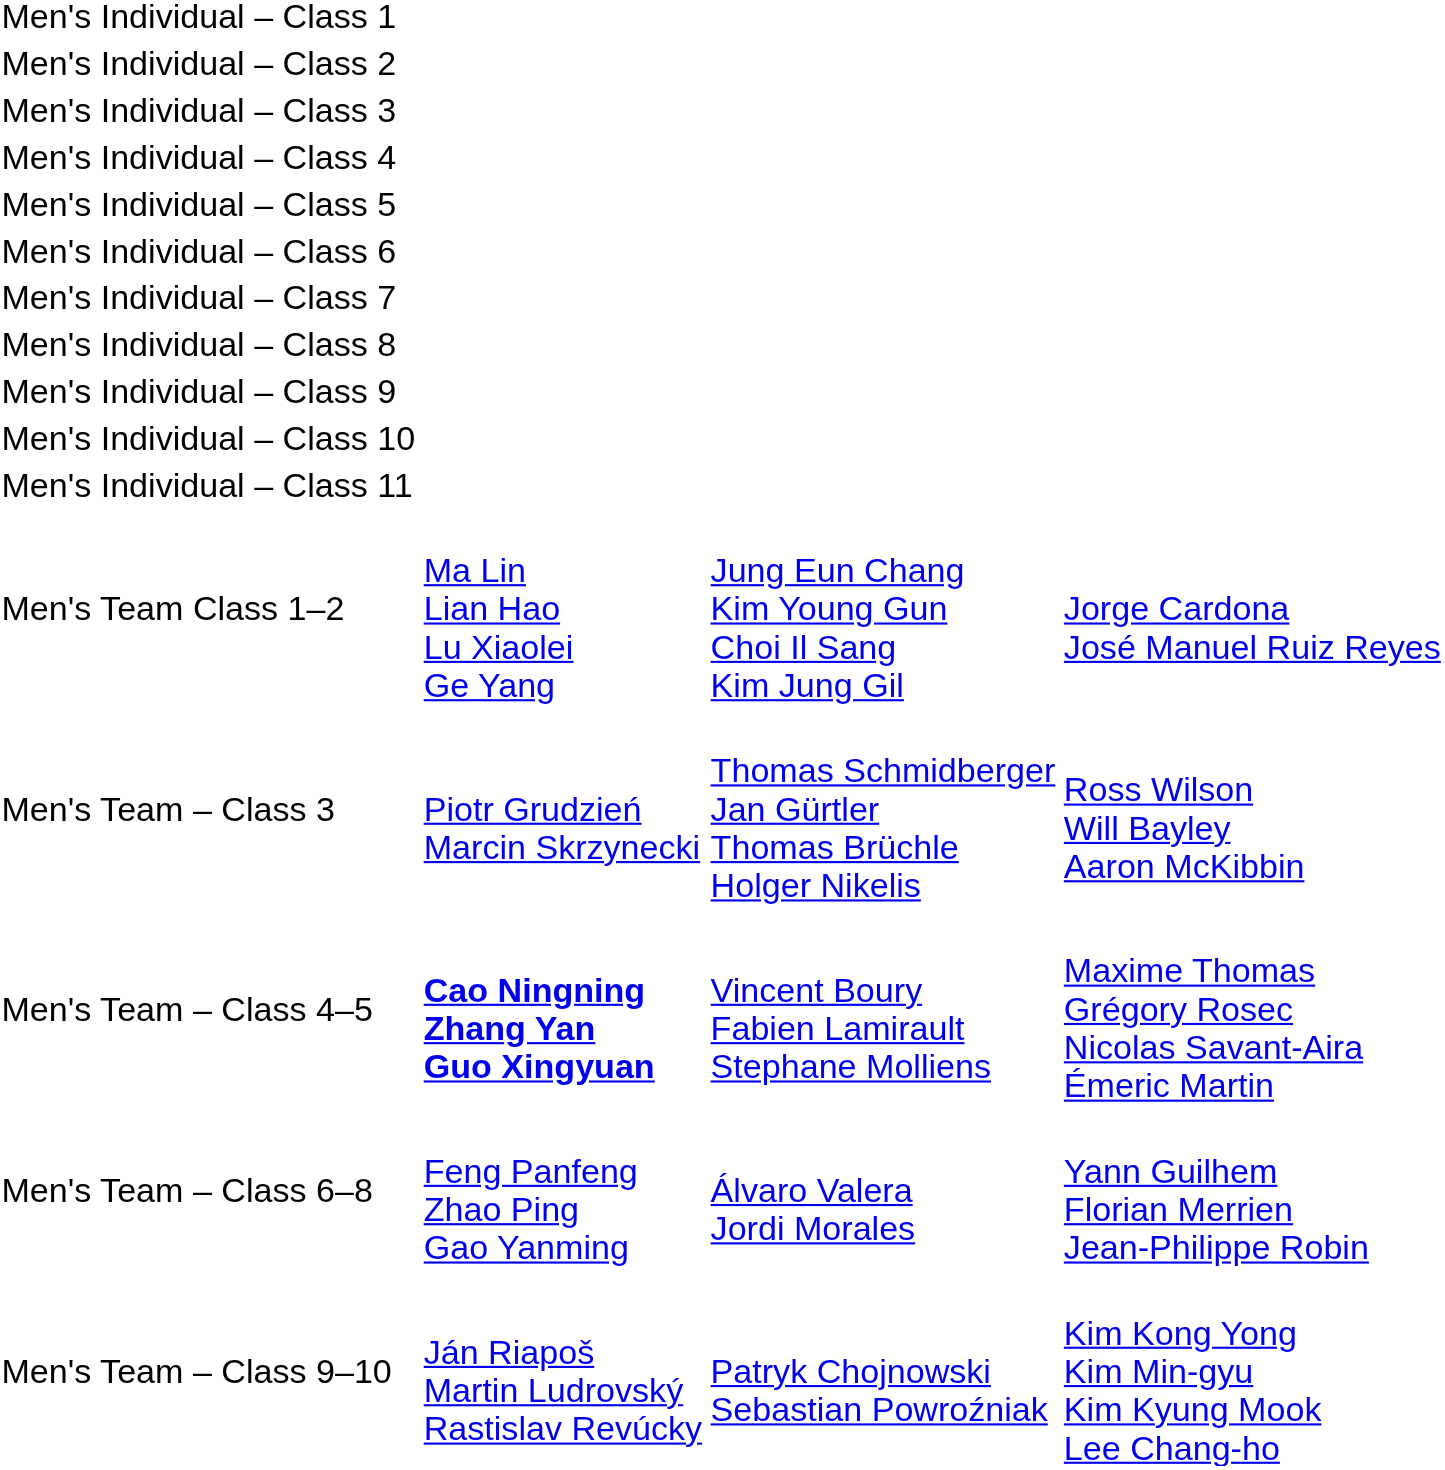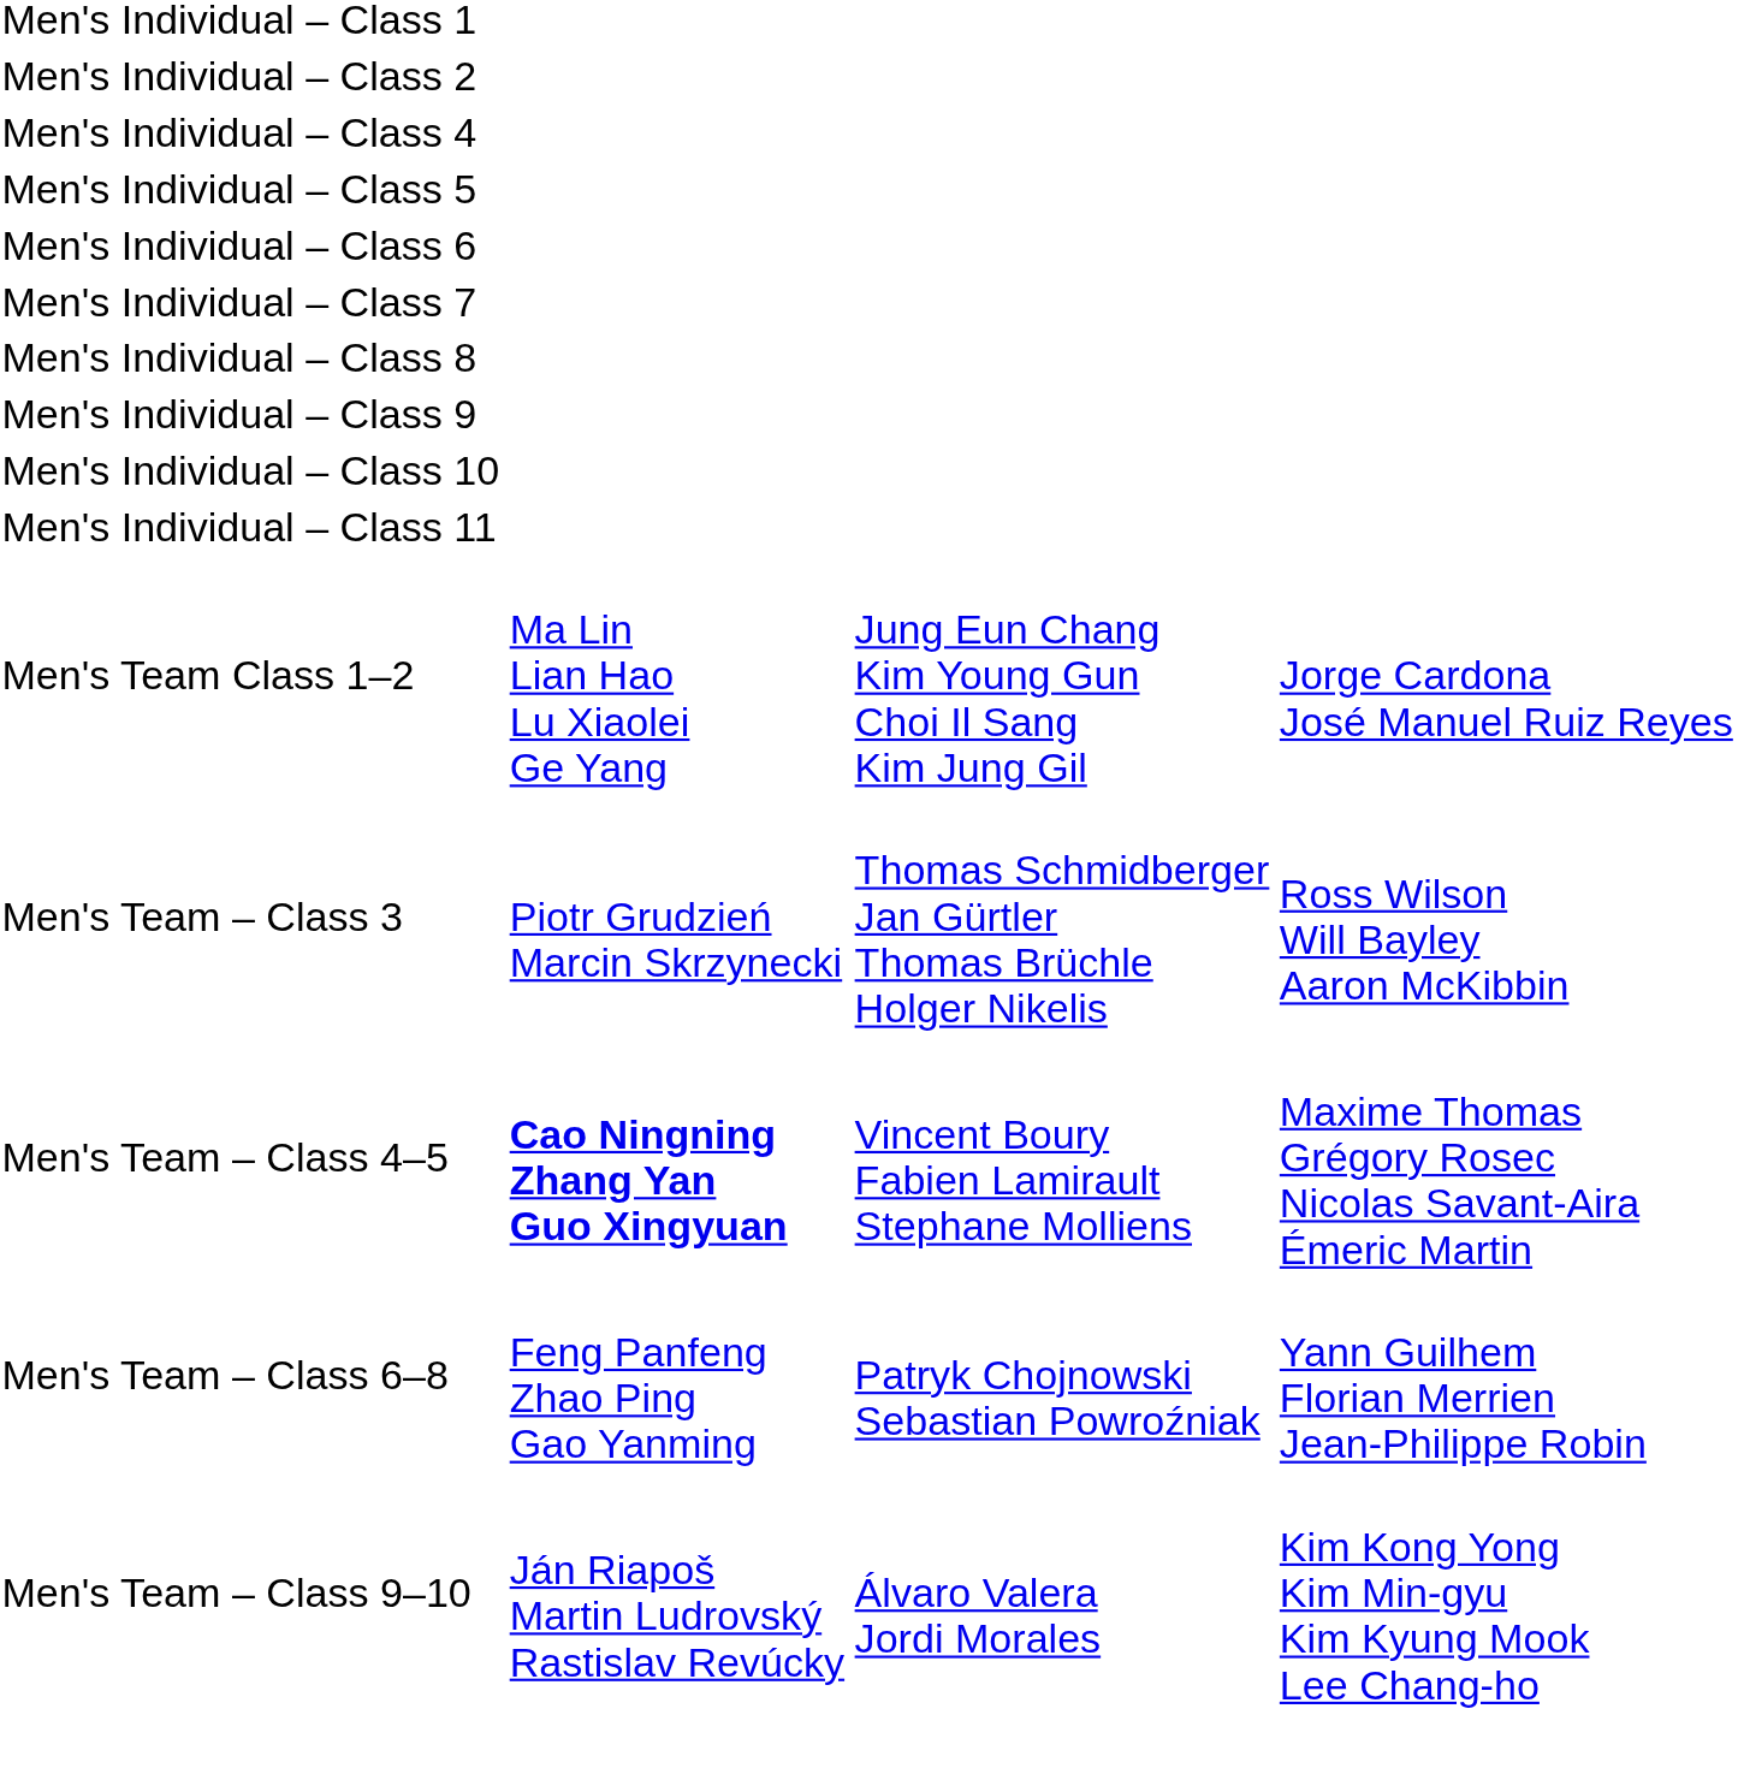 <table>
 <tr>
 <td>Men's Individual – Class 1<br></td>
 <td></td>
 <td></td>
 <td></td>
 </tr>
 <tr>
 <td>Men's Individual – Class 2<br></td>
-<td></td>
-<td></td>
-<td></td>
-</tr>
-<tr>
-<td>Men's Individual – Class 3<br></td>
 <td></td>
 <td></td>
 <td></td>
 </tr>
 <tr>
 <td>Men's Individual – Class 4<br></td>
 <td></td>
 <td></td>
 <td></td>
 </tr>
 <tr>
 <td>Men's Individual – Class 5<br></td>
 <td></td>
 <td></td>
 <td></td>
 </tr>
 <tr>
 <td>Men's Individual – Class 6<br></td>
 <td></td>
 <td></td>
 <td></td>
 </tr>
 <tr>
 <td>Men's Individual – Class 7<br></td>
 <td></td>
 <td></td>
 <td></td>
 </tr>
 <tr>
 <td>Men's Individual – Class 8<br></td>
 <td></td>
 <td></td>
 <td></td>
 </tr>
 <tr>
 <td>Men's Individual – Class 9<br></td>
 <td></td>
 <td></td>
 <td></td>
 </tr>
 <tr>
 <td>Men's Individual – Class 10<br></td>
 <td></td>
 <td></td>
 <td></td>
 </tr>
 <tr>
 <td>Men's Individual – Class 11<br></td>
 <td></td>
 <td></td>
 <td></td>
 </tr>
 <tr>
 <td>Men's Team Class 1–2<br></td>
 <td><br><a href='#'>Ma Lin</a><br><a href='#'>Lian Hao</a><br><a href='#'>Lu Xiaolei</a><br><a href='#'>Ge Yang</a></td>
 <td><br><a href='#'>Jung Eun Chang</a><br><a href='#'>Kim Young Gun</a><br><a href='#'>Choi Il Sang</a><br><a href='#'>Kim Jung Gil</a></td>
 <td><br><a href='#'>Jorge Cardona</a><br><a href='#'>José Manuel Ruiz Reyes</a></td>
 </tr>
 <tr>
 <td>Men's Team – Class 3<br></td>
 <td><br><a href='#'>Piotr Grudzień</a><br><a href='#'>Marcin Skrzynecki</a></td>
 <td><br><a href='#'>Thomas Schmidberger</a><br><a href='#'>Jan Gürtler</a><br><a href='#'>Thomas Brüchle</a><br><a href='#'>Holger Nikelis</a></td>
 <td><br><a href='#'>Ross Wilson</a><br><a href='#'>Will Bayley</a><br><a href='#'>Aaron McKibbin</a></td>
 </tr>
 <tr>
 <td>Men's Team – Class 4–5<br></td>
 <td><strong><br><a href='#'>Cao Ningning</a><br><a href='#'>Zhang Yan</a><br><a href='#'>Guo Xingyuan</a></strong></td>
 <td><br><a href='#'>Vincent Boury</a><br><a href='#'>Fabien Lamirault</a><br><a href='#'>Stephane Molliens</a></td>
 <td><br><a href='#'>Maxime Thomas</a><br><a href='#'>Grégory Rosec</a><br><a href='#'>Nicolas Savant-Aira</a><br><a href='#'>Émeric Martin</a></td>
 </tr>
 <tr>
 <td>Men's Team – Class 6–8<br></td>
 <td><br><a href='#'>Feng Panfeng</a><br><a href='#'>Zhao Ping</a><br><a href='#'>Gao Yanming</a></td>
-<td><br><a href='#'>Álvaro Valera</a><br><a href='#'>Jordi Morales</a></td>
+<td><br><a href='#'>Patryk Chojnowski</a><br><a href='#'>Sebastian Powroźniak</a></td>
 <td><br><a href='#'>Yann Guilhem</a><br><a href='#'>Florian Merrien</a><br><a href='#'>Jean-Philippe Robin</a></td>
 </tr>
 <tr>
 <td>Men's Team – Class 9–10<br></td>
 <td><br><a href='#'>Ján Riapoš</a><br><a href='#'>Martin Ludrovský</a><br><a href='#'>Rastislav Revúcky</a></td>
-<td><br><a href='#'>Patryk Chojnowski</a><br><a href='#'>Sebastian Powroźniak</a></td>
+<td><br><a href='#'>Álvaro Valera</a><br><a href='#'>Jordi Morales</a></td>
 <td><br><a href='#'>Kim Kong Yong</a><br><a href='#'>Kim Min-gyu</a><br><a href='#'>Kim Kyung Mook</a><br><a href='#'>Lee Chang-ho</a></td>
 </tr>
 </table>
